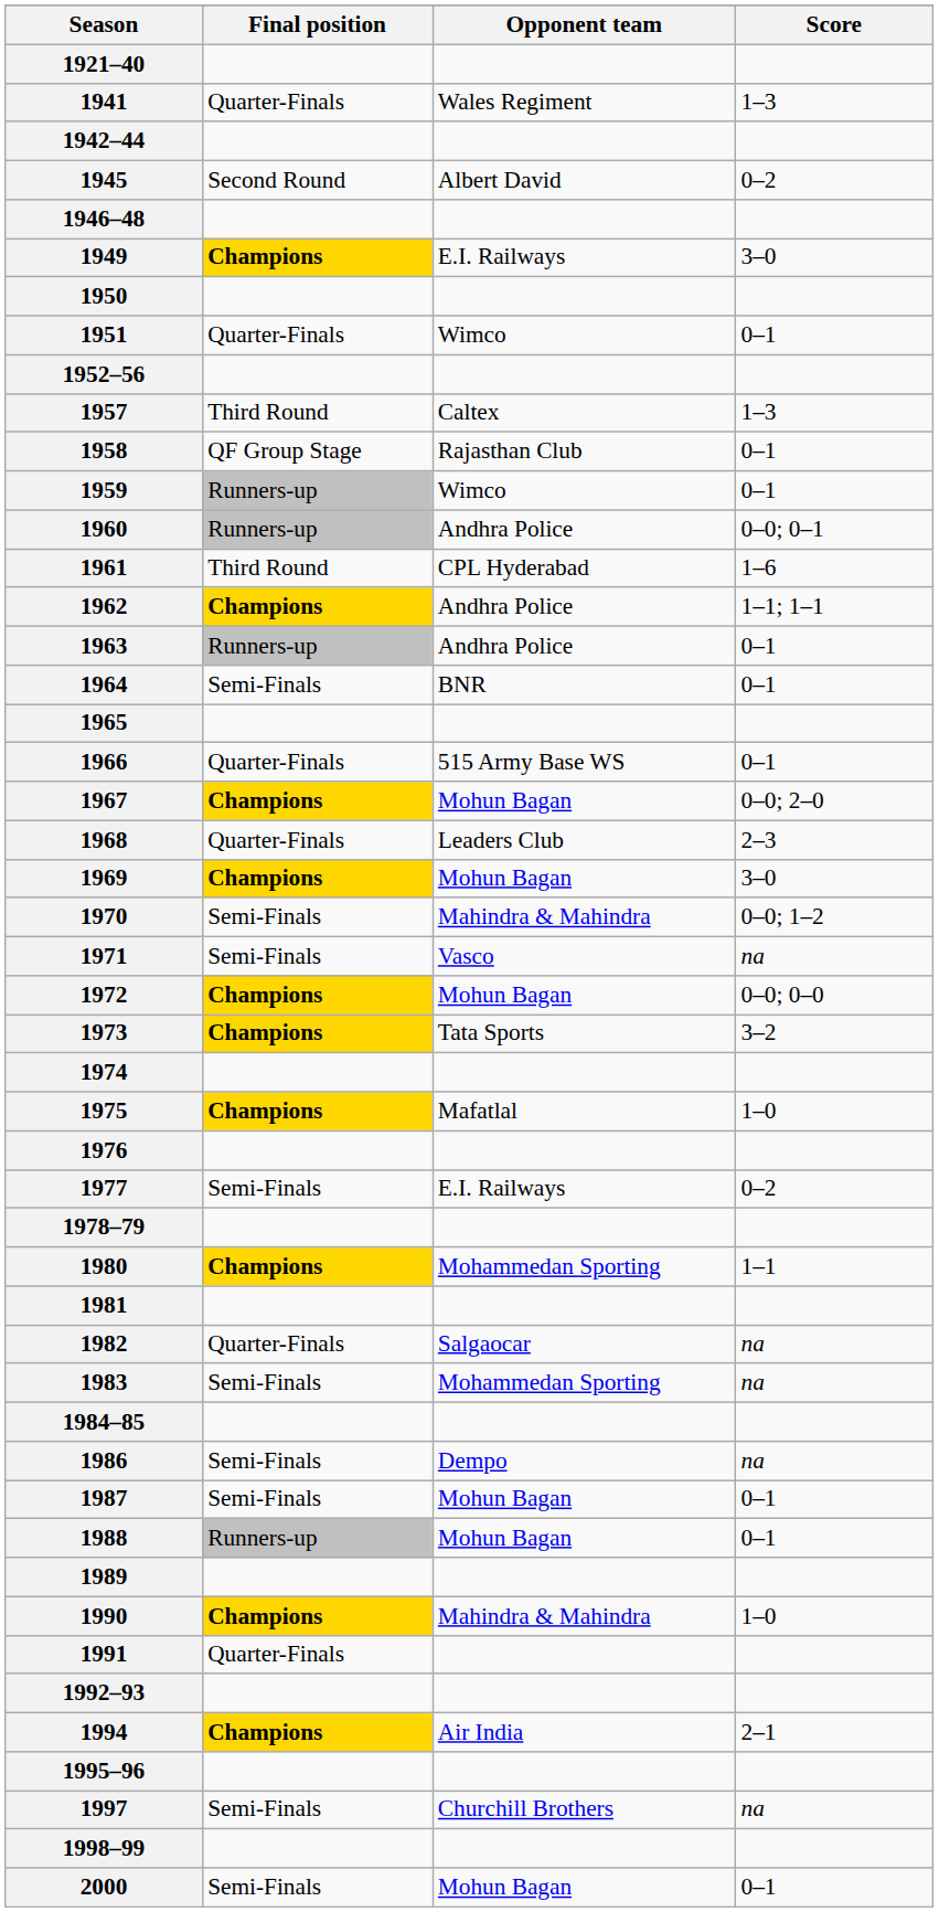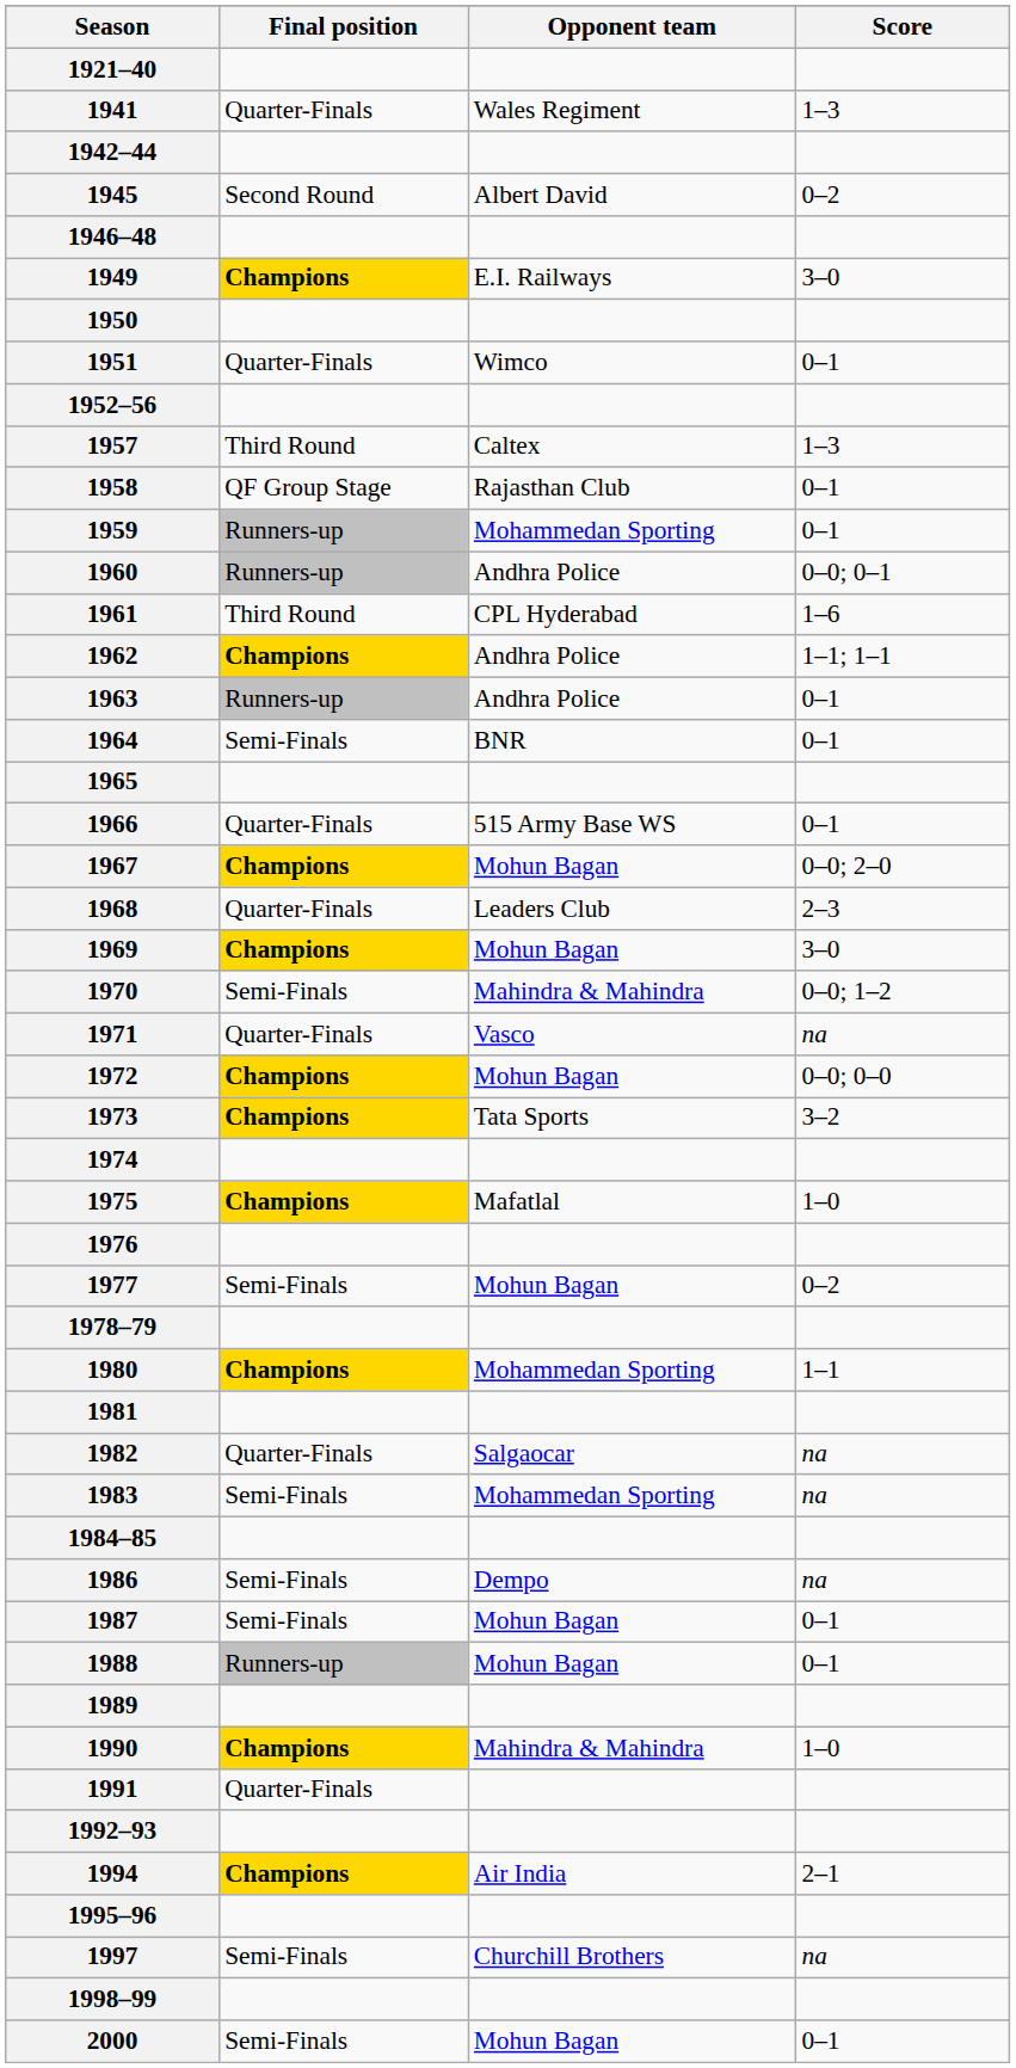 <table class="wikitable sortable" style="font-size:90%; width:45%; text-align:left">
 <tr>
 </tr>
 <tr>
 <th width="10%" scope="col">Season</th>
 <th width="10%" scope="col">Final position</th>
 <th width="15%" scope="col">Opponent team</th>
 <th width="10%" scope="col">Score</th>
 </tr>
 <tr>
 <th>1921–40</th>
 <td></td>
 <td></td>
 <td></td>
 </tr>
 <tr>
 <th>1941</th>
 <td>Quarter-Finals</td>
 <td>Wales Regiment</td>
 <td>1–3</td>
 </tr>
 <tr>
 <th>1942–44</th>
 <td></td>
 <td></td>
 <td></td>
 </tr>
 <tr>
 <th>1945</th>
 <td>Second Round</td>
 <td>Albert David</td>
 <td>0–2</td>
 </tr>
 <tr>
 <th>1946–48</th>
 <td></td>
 <td></td>
 <td></td>
 </tr>
 <tr>
 <th>1949</th>
 <td bgcolor=gold><strong>Champions</strong></td>
 <td>E.I. Railways</td>
 <td>3–0</td>
 </tr>
 <tr>
 <th>1950</th>
 <td></td>
 <td></td>
 <td></td>
 </tr>
 <tr>
 <th>1951</th>
 <td>Quarter-Finals</td>
 <td>Wimco</td>
 <td>0–1</td>
 </tr>
 <tr>
 <th>1952–56</th>
 <td></td>
 <td></td>
 <td></td>
 </tr>
 <tr>
 <th>1957</th>
 <td>Third Round</td>
 <td>Caltex</td>
 <td>1–3</td>
 </tr>
 <tr>
 <th>1958</th>
 <td>QF Group Stage</td>
 <td>Rajasthan Club</td>
 <td>0–1</td>
 </tr>
 <tr>
 <th>1959</th>
 <td bgcolor=silver>Runners-up</td>
-<td>Wimco</td>
+<td><a href='#'>Mohammedan Sporting</a></td>
 <td>0–1</td>
 </tr>
 <tr>
 <th>1960</th>
 <td bgcolor=silver>Runners-up</td>
 <td>Andhra Police</td>
 <td>0–0; 0–1</td>
 </tr>
 <tr>
 <th>1961</th>
 <td>Third Round</td>
 <td>CPL Hyderabad</td>
 <td>1–6</td>
 </tr>
 <tr>
 <th>1962</th>
 <td bgcolor=gold><strong>Champions</strong></td>
 <td>Andhra Police</td>
 <td>1–1; 1–1 </td>
 </tr>
 <tr>
 <th>1963</th>
 <td bgcolor=silver>Runners-up</td>
 <td>Andhra Police</td>
 <td>0–1</td>
 </tr>
 <tr>
 <th>1964</th>
 <td>Semi-Finals</td>
 <td>BNR</td>
 <td>0–1</td>
 </tr>
 <tr>
 <th>1965</th>
 <td></td>
 <td></td>
 <td></td>
 </tr>
 <tr>
 <th>1966</th>
 <td>Quarter-Finals</td>
 <td>515 Army Base WS</td>
 <td>0–1</td>
 </tr>
 <tr>
 <th>1967</th>
 <td bgcolor=gold><strong>Champions</strong></td>
 <td><a href='#'>Mohun Bagan</a></td>
 <td>0–0; 2–0</td>
 </tr>
 <tr>
 <th>1968</th>
 <td>Quarter-Finals</td>
 <td>Leaders Club</td>
 <td>2–3</td>
 </tr>
 <tr>
 <th>1969</th>
 <td bgcolor=gold><strong>Champions</strong></td>
 <td><a href='#'>Mohun Bagan</a></td>
 <td>3–0</td>
 </tr>
 <tr>
 <th>1970</th>
 <td>Semi-Finals</td>
 <td><a href='#'>Mahindra & Mahindra</a></td>
 <td>0–0; 1–2</td>
 </tr>
 <tr>
 <th>1971</th>
-<td>Semi-Finals</td>
+<td>Quarter-Finals</td>
 <td><a href='#'>Vasco</a></td>
 <td><em>na</em></td>
 </tr>
 <tr>
 <th>1972</th>
 <td bgcolor=gold><strong>Champions</strong></td>
 <td><a href='#'>Mohun Bagan</a></td>
 <td>0–0; 0–0 </td>
 </tr>
 <tr>
 <th>1973</th>
 <td bgcolor=gold><strong>Champions</strong></td>
 <td>Tata Sports</td>
 <td>3–2</td>
 </tr>
 <tr>
 <th>1974</th>
 <td></td>
 <td></td>
 <td></td>
 </tr>
 <tr>
 <th>1975</th>
 <td bgcolor=gold><strong>Champions</strong></td>
 <td>Mafatlal</td>
 <td>1–0</td>
 </tr>
 <tr>
 <th>1976</th>
 <td></td>
 <td></td>
 <td></td>
 </tr>
 <tr>
 <th>1977</th>
 <td>Semi-Finals</td>
-<td>E.I. Railways</td>
+<td><a href='#'>Mohun Bagan</a></td>
 <td>0–2</td>
 </tr>
 <tr>
 <th>1978–79</th>
 <td></td>
 <td></td>
 <td></td>
 </tr>
 <tr>
 <th>1980</th>
 <td bgcolor=gold><strong>Champions</strong></td>
 <td><a href='#'>Mohammedan Sporting</a></td>
 <td>1–1 </td>
 </tr>
 <tr>
 <th>1981</th>
 <td></td>
 <td></td>
 <td></td>
 </tr>
 <tr>
 <th>1982</th>
 <td>Quarter-Finals</td>
 <td><a href='#'>Salgaocar</a></td>
 <td><em>na</em></td>
 </tr>
 <tr>
 <th>1983</th>
 <td>Semi-Finals</td>
 <td><a href='#'>Mohammedan Sporting</a></td>
 <td><em>na</em></td>
 </tr>
 <tr>
 <th>1984–85</th>
 <td></td>
 <td></td>
 <td></td>
 </tr>
 <tr>
 <th>1986</th>
 <td>Semi-Finals</td>
 <td><a href='#'>Dempo</a></td>
 <td><em>na</em></td>
 </tr>
 <tr>
 <th>1987</th>
 <td>Semi-Finals</td>
 <td><a href='#'>Mohun Bagan</a></td>
 <td>0–1</td>
 </tr>
 <tr>
 <th>1988</th>
 <td bgcolor=silver>Runners-up</td>
 <td><a href='#'>Mohun Bagan</a></td>
 <td>0–1</td>
 </tr>
 <tr>
 <th>1989</th>
 <td></td>
 <td></td>
 <td></td>
 </tr>
 <tr>
 <th>1990</th>
 <td bgcolor=gold><strong>Champions</strong></td>
 <td><a href='#'>Mahindra & Mahindra</a></td>
 <td>1–0</td>
 </tr>
 <tr>
 <th>1991</th>
 <td>Quarter-Finals</td>
 <td></td>
 <td></td>
 </tr>
 <tr>
 <th>1992–93</th>
 <td></td>
 <td></td>
 <td></td>
 </tr>
 <tr>
 <th>1994</th>
 <td bgcolor=gold><strong>Champions</strong></td>
 <td><a href='#'>Air India</a></td>
 <td>2–1</td>
 </tr>
 <tr>
 <th>1995–96</th>
 <td></td>
 <td></td>
 <td></td>
 </tr>
 <tr>
 <th>1997</th>
 <td>Semi-Finals</td>
 <td><a href='#'>Churchill Brothers</a></td>
 <td><em>na</em></td>
 </tr>
 <tr>
 <th>1998–99</th>
 <td></td>
 <td></td>
 <td></td>
 </tr>
 <tr>
 <th>2000</th>
 <td>Semi-Finals</td>
 <td><a href='#'>Mohun Bagan</a></td>
 <td>0–1</td>
 </tr>
 </table>
